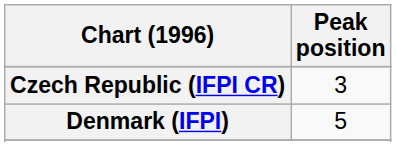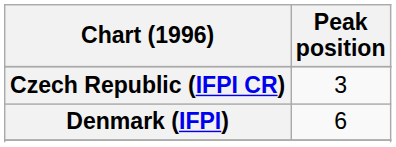 <table class="wikitable sortable plainrowheaders" style="text-align:center">
 <tr>
 <th>Chart (1996)</th>
 <th>Peak<br>position</th>
 </tr>
 <tr>
 </tr>
 <tr>
 </tr>
 <tr>
 <th scope="row">Czech Republic (<a href='#'>IFPI CR</a>)</th>
 <td>3</td>
 </tr>
 <tr>
 <th scope="row">Denmark (<a href='#'>IFPI</a>)</th>
-<td>5</td>
+<td>6</td>
 </tr>
 <tr>
 </tr>
 <tr>
 </tr>
 <tr>
 </tr>
 <tr>
 </tr>
 <tr>
 </tr>
 </table>
